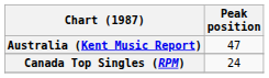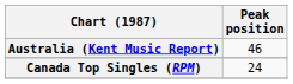 <table class="wikitable sortable plainrowheaders" style="text-align:center">
 <tr>
 <th>Chart (1987)</th>
 <th>Peak<br>position</th>
 </tr>
 <tr>
 <th scope="row">Australia (<a href='#'>Kent Music Report</a>)</th>
-<td>47</td>
+<td>46</td>
 </tr>
 <tr>
 </tr>
 <tr>
 <th scope="row">Canada Top Singles (<em><a href='#'>RPM</a></em>)</th>
 <td>24</td>
 </tr>
 <tr>
 </tr>
 <tr>
 </tr>
 <tr>
 </tr>
 <tr>
 </tr>
 <tr>
 </tr>
 <tr>
 </tr>
 <tr>
 </tr>
 </table>
